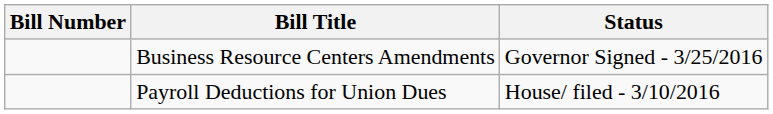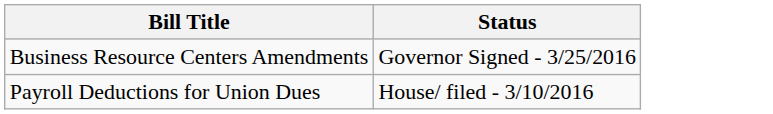 <table class="wikitable">
 <tr>
-<th>Bill Number</th>
 <th>Bill Title</th>
 <th>Status</th>
 </tr>
 <tr>
-<td></td>
 <td>Business Resource Centers Amendments</td>
 <td>Governor Signed - 3/25/2016</td>
 </tr>
 <tr>
-<td></td>
 <td>Payroll Deductions for Union Dues</td>
 <td>House/ filed - 3/10/2016</td>
 </tr>
 </table>
